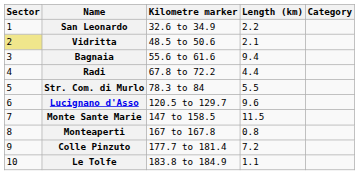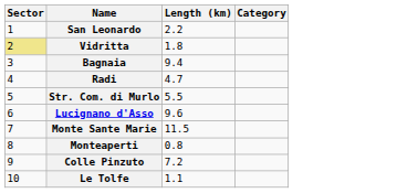 <table class="wikitable plainrowheaders">
 <tr>
 <th scope=col>Sector</th>
 <th scope=col>Name</th>
-<th scope=col>Kilometre marker</th>
 <th scope=col>Length (km)</th>
 <th scope=col>Category</th>
 </tr>
 <tr>
 <td>1</td>
 <th scope=row>San Leonardo</th>
-<td>32.6 to 34.9</td>
 <td>2.2</td>
 <td></td>
 </tr>
 <tr>
 <td style="background: khaki;">2</td>
 <th scope=row>Vidritta</th>
-<td>48.5 to 50.6</td>
-<td>2.1</td>
+<td>1.8</td>
 <td></td>
 </tr>
 <tr>
 <td>3</td>
 <th scope=row>Bagnaia</th>
-<td>55.6 to 61.6</td>
 <td>9.4</td>
 <td></td>
 </tr>
 <tr>
 <td>4</td>
 <th scope=row>Radi</th>
-<td>67.8 to 72.2</td>
-<td>4.4</td>
+<td>4.7</td>
 <td></td>
 </tr>
 <tr>
 <td>5</td>
 <th scope=row>Str. Com. di Murlo</th>
-<td>78.3 to 84</td>
 <td>5.5</td>
 <td></td>
 </tr>
 <tr>
 <td>6</td>
 <th scope=row><a href='#'>Lucignano d'Asso</a></th>
-<td>120.5 to 129.7</td>
 <td>9.6</td>
 <td></td>
 </tr>
 <tr>
 <td>7</td>
 <th scope=row>Monte Sante Marie</th>
-<td>147 to 158.5</td>
 <td>11.5</td>
 <td></td>
 </tr>
 <tr>
 <td>8</td>
 <th scope=row>Monteaperti</th>
-<td>167 to 167.8</td>
 <td>0.8</td>
 <td></td>
 </tr>
 <tr>
 <td>9</td>
 <th scope=row>Colle Pinzuto</th>
-<td>177.7 to 181.4</td>
 <td>7.2</td>
 <td></td>
 </tr>
 <tr>
 <td>10</td>
 <th scope=row>Le Tolfe</th>
-<td>183.8 to 184.9</td>
 <td>1.1</td>
 <td></td>
 </tr>
 </table>
